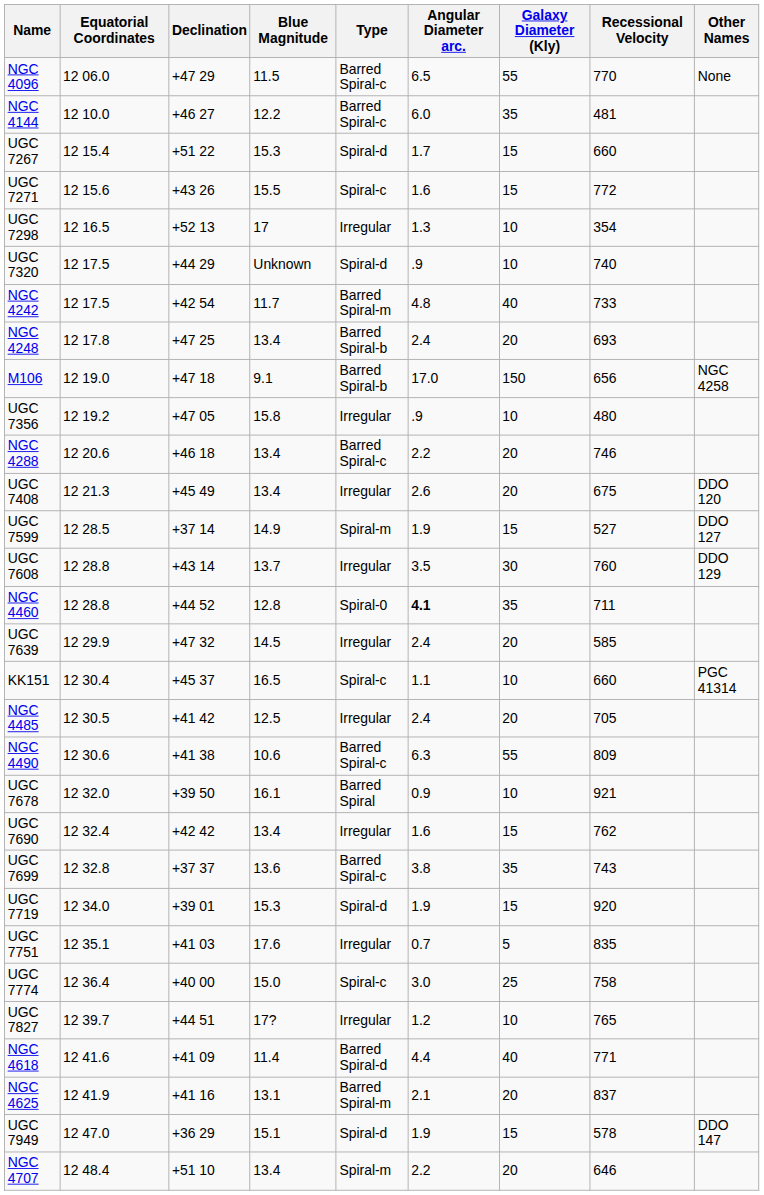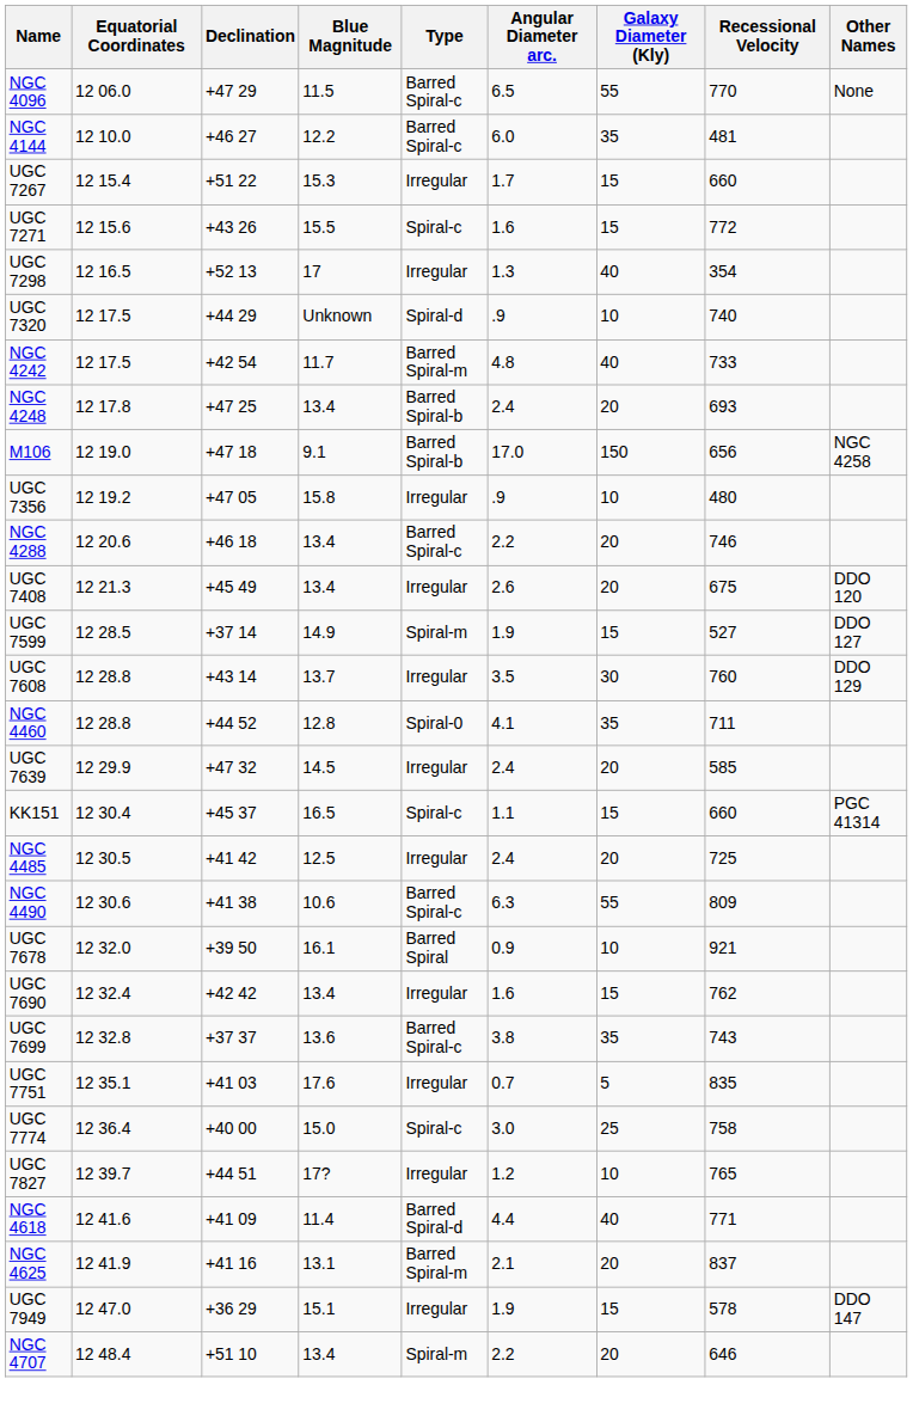 <table class="wikitable collapsible" border=1>
 <tr>
 <th>Name</th>
 <th>Equatorial Coordinates</th>
 <th>Declination</th>
 <th>Blue Magnitude</th>
 <th>Type</th>
 <th>Angular Diameter <a href='#'>arc.</a></th>
 <th><a href='#'>Galaxy</a> <a href='#'>Diameter</a> (Kly)</th>
 <th>Recessional Velocity</th>
 <th>Other Names</th>
 </tr>
 <tr>
 <td><a href='#'>NGC 4096</a></td>
 <td>12 06.0</td>
 <td>+47 29</td>
 <td>11.5</td>
 <td>Barred Spiral-c</td>
 <td>6.5</td>
 <td>55</td>
 <td>770</td>
 <td>None</td>
 </tr>
 <tr>
 <td><a href='#'>NGC 4144</a></td>
 <td>12 10.0</td>
 <td>+46 27</td>
 <td>12.2</td>
 <td>Barred Spiral-c</td>
 <td>6.0</td>
 <td>35</td>
 <td>481</td>
 <td></td>
 </tr>
 <tr>
 <td>UGC 7267</td>
 <td>12 15.4</td>
 <td>+51 22</td>
 <td>15.3</td>
-<td>Spiral-d</td>
+<td>Irregular</td>
 <td>1.7</td>
 <td>15</td>
 <td>660</td>
 <td></td>
 </tr>
 <tr>
 <td>UGC 7271</td>
 <td>12 15.6</td>
 <td>+43 26</td>
 <td>15.5</td>
 <td>Spiral-c</td>
 <td>1.6</td>
 <td>15</td>
 <td>772</td>
 <td></td>
 </tr>
 <tr>
 <td>UGC 7298</td>
 <td>12 16.5</td>
 <td>+52 13</td>
 <td>17</td>
 <td>Irregular</td>
 <td>1.3</td>
-<td>10</td>
+<td>40</td>
 <td>354</td>
 <td></td>
 </tr>
 <tr>
 <td>UGC 7320</td>
 <td>12 17.5</td>
 <td>+44 29</td>
 <td>Unknown</td>
 <td>Spiral-d</td>
 <td>.9</td>
 <td>10</td>
 <td>740</td>
 <td></td>
 </tr>
 <tr>
 <td><a href='#'>NGC 4242</a></td>
 <td>12 17.5</td>
 <td>+42 54</td>
 <td>11.7</td>
 <td>Barred Spiral-m</td>
 <td>4.8</td>
 <td>40</td>
 <td>733</td>
 <td></td>
 </tr>
 <tr>
 <td><a href='#'>NGC 4248</a></td>
 <td>12 17.8</td>
 <td>+47 25</td>
 <td>13.4</td>
 <td>Barred Spiral-b</td>
 <td>2.4</td>
 <td>20</td>
 <td>693</td>
 <td></td>
 </tr>
 <tr>
 <td><a href='#'>M106</a></td>
 <td>12 19.0</td>
 <td>+47 18</td>
 <td>9.1</td>
 <td>Barred Spiral-b</td>
 <td>17.0</td>
 <td>150</td>
 <td>656</td>
 <td>NGC 4258</td>
 </tr>
 <tr>
 <td>UGC 7356</td>
 <td>12 19.2</td>
 <td>+47 05</td>
 <td>15.8</td>
 <td>Irregular</td>
 <td>.9</td>
 <td>10</td>
 <td>480</td>
 <td></td>
 </tr>
 <tr>
 <td><a href='#'>NGC 4288</a></td>
 <td>12 20.6</td>
 <td>+46 18</td>
 <td>13.4</td>
 <td>Barred Spiral-c</td>
 <td>2.2</td>
 <td>20</td>
 <td>746</td>
 <td></td>
 </tr>
 <tr>
 <td>UGC 7408</td>
 <td>12 21.3</td>
 <td>+45 49</td>
 <td>13.4</td>
 <td>Irregular</td>
 <td>2.6</td>
 <td>20</td>
 <td>675</td>
 <td>DDO 120</td>
 </tr>
 <tr>
 <td>UGC 7599</td>
 <td>12 28.5</td>
 <td>+37 14</td>
 <td>14.9</td>
 <td>Spiral-m</td>
 <td>1.9</td>
 <td>15</td>
 <td>527</td>
 <td>DDO 127</td>
 </tr>
 <tr>
 <td>UGC 7608</td>
 <td>12 28.8</td>
 <td>+43 14</td>
 <td>13.7</td>
 <td>Irregular</td>
 <td>3.5</td>
 <td>30</td>
 <td>760</td>
 <td>DDO 129</td>
 </tr>
 <tr>
 <td><a href='#'>NGC 4460</a></td>
 <td>12 28.8</td>
 <td>+44 52</td>
 <td>12.8</td>
 <td>Spiral-0</td>
-<td><strong>4.1</strong></td>
+<td>4.1</td>
 <td>35</td>
 <td>711</td>
 <td></td>
 </tr>
 <tr>
 <td>UGC 7639</td>
 <td>12 29.9</td>
 <td>+47 32</td>
 <td>14.5</td>
 <td>Irregular</td>
 <td>2.4</td>
 <td>20</td>
 <td>585</td>
 <td></td>
 </tr>
 <tr>
 <td>KK151</td>
 <td>12 30.4</td>
 <td>+45 37</td>
 <td>16.5</td>
 <td>Spiral-c</td>
 <td>1.1</td>
-<td>10</td>
+<td>15</td>
 <td>660</td>
 <td>PGC 41314</td>
 </tr>
 <tr>
 <td><a href='#'>NGC 4485</a></td>
 <td>12 30.5</td>
 <td>+41 42</td>
 <td>12.5</td>
 <td>Irregular</td>
 <td>2.4</td>
 <td>20</td>
-<td>705</td>
+<td>725</td>
 <td></td>
 </tr>
 <tr>
 <td><a href='#'>NGC 4490</a></td>
 <td>12 30.6</td>
 <td>+41 38</td>
 <td>10.6</td>
 <td>Barred Spiral-c</td>
 <td>6.3</td>
 <td>55</td>
 <td>809</td>
 <td></td>
 </tr>
 <tr>
 <td>UGC 7678</td>
 <td>12 32.0</td>
 <td>+39 50</td>
 <td>16.1</td>
 <td>Barred Spiral</td>
 <td>0.9</td>
 <td>10</td>
 <td>921</td>
 <td></td>
 </tr>
 <tr>
 <td>UGC 7690</td>
 <td>12 32.4</td>
 <td>+42 42</td>
 <td>13.4</td>
 <td>Irregular</td>
 <td>1.6</td>
 <td>15</td>
 <td>762</td>
 <td></td>
 </tr>
 <tr>
 <td>UGC 7699</td>
 <td>12 32.8</td>
 <td>+37 37</td>
 <td>13.6</td>
 <td>Barred Spiral-c</td>
 <td>3.8</td>
 <td>35</td>
 <td>743</td>
-<td></td>
-</tr>
-<tr>
-<td>UGC 7719</td>
-<td>12 34.0</td>
-<td>+39 01</td>
-<td>15.3</td>
-<td>Spiral-d</td>
-<td>1.9</td>
-<td>15</td>
-<td>920</td>
 <td></td>
 </tr>
 <tr>
 <td>UGC 7751</td>
 <td>12 35.1</td>
 <td>+41 03</td>
 <td>17.6</td>
 <td>Irregular</td>
 <td>0.7</td>
 <td>5</td>
 <td>835</td>
 <td></td>
 </tr>
 <tr>
 <td>UGC 7774</td>
 <td>12 36.4</td>
 <td>+40 00</td>
 <td>15.0</td>
 <td>Spiral-c</td>
 <td>3.0</td>
 <td>25</td>
 <td>758</td>
 <td></td>
 </tr>
 <tr>
 <td>UGC 7827</td>
 <td>12 39.7</td>
 <td>+44 51</td>
 <td>17?</td>
 <td>Irregular</td>
 <td>1.2</td>
 <td>10</td>
 <td>765</td>
 <td></td>
 </tr>
 <tr>
 <td><a href='#'>NGC 4618</a></td>
 <td>12 41.6</td>
 <td>+41 09</td>
 <td>11.4</td>
 <td>Barred Spiral-d</td>
 <td>4.4</td>
 <td>40</td>
 <td>771</td>
 <td></td>
 </tr>
 <tr>
 <td><a href='#'>NGC 4625</a></td>
 <td>12 41.9</td>
 <td>+41 16</td>
 <td>13.1</td>
 <td>Barred Spiral-m</td>
 <td>2.1</td>
 <td>20</td>
 <td>837</td>
 <td></td>
 </tr>
 <tr>
 <td>UGC 7949</td>
 <td>12 47.0</td>
 <td>+36 29</td>
 <td>15.1</td>
-<td>Spiral-d</td>
+<td>Irregular</td>
 <td>1.9</td>
 <td>15</td>
 <td>578</td>
 <td>DDO 147</td>
 </tr>
 <tr>
 <td><a href='#'>NGC 4707</a></td>
 <td>12 48.4</td>
 <td>+51 10</td>
 <td>13.4</td>
 <td>Spiral-m</td>
 <td>2.2</td>
 <td>20</td>
 <td>646</td>
 <td></td>
 </tr>
 </table>
